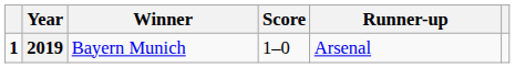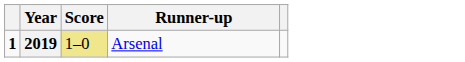 <table class="wikitable plainrowheaders sortable">
 <tr>
 <th scope="col"></th>
 <th scope="col">Year</th>
-<th style="width:160px;">Winner</th>
 <th scope="col">Score</th>
 <th style="width:160px;">Runner-up</th>
 <th class="unsortable"></th>
 </tr>
 <tr>
 <td><strong>1</strong></td>
 <th scope="row">2019</th>
-<td> <a href='#'>Bayern Munich</a></td>
-<td>1–0</td>
+<td style="background: khaki;">1–0</td>
 <td> <a href='#'>Arsenal</a></td>
 <td></td>
 </tr>
 </table>
